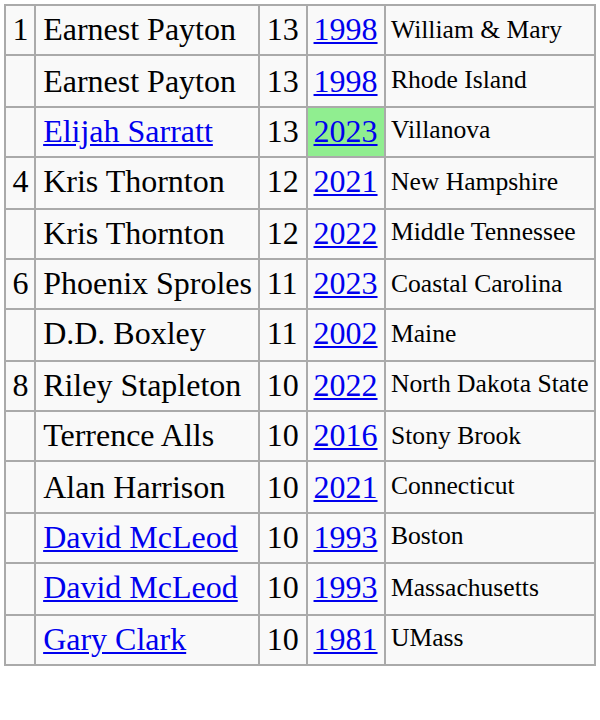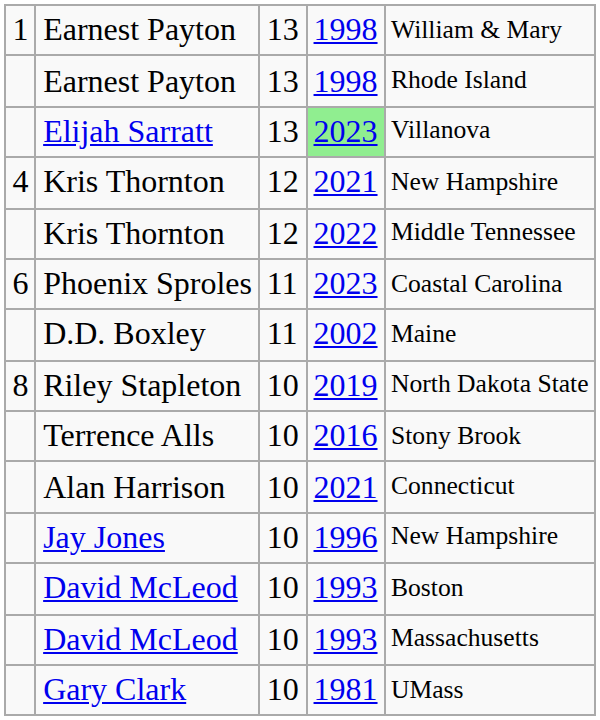 <table class="wikitable">
 <tr>
 </tr>
 <tr>
 <td>1</td>
 <td>Earnest Payton</td>
 <td>13</td>
 <td><a href='#'>1998</a></td>
 <td style="font-size:80%;">William & Mary</td>
 </tr>
 <tr>
 <td></td>
 <td>Earnest Payton</td>
 <td>13</td>
 <td><a href='#'>1998</a></td>
 <td style="font-size:80%;">Rhode Island</td>
 </tr>
 <tr>
 <td></td>
 <td><a href='#'>Elijah Sarratt</a></td>
 <td>13</td>
 <td style="background: lightgreen;"><a href='#'>2023</a></td>
 <td style="font-size:80%;">Villanova</td>
 </tr>
 <tr>
 <td>4</td>
 <td>Kris Thornton</td>
 <td>12</td>
 <td><a href='#'>2021</a></td>
 <td style="font-size:80%;">New Hampshire</td>
 </tr>
 <tr>
 <td></td>
 <td>Kris Thornton</td>
 <td>12</td>
 <td><a href='#'>2022</a></td>
 <td style="font-size:80%;">Middle Tennessee</td>
 </tr>
 <tr>
 <td>6</td>
 <td>Phoenix Sproles</td>
 <td>11</td>
 <td><a href='#'>2023</a></td>
 <td style="font-size:80%;">Coastal Carolina</td>
 </tr>
 <tr>
 <td></td>
 <td>D.D. Boxley</td>
 <td>11</td>
 <td><a href='#'>2002</a></td>
 <td style="font-size:80%;">Maine</td>
 </tr>
 <tr>
 <td>8</td>
 <td>Riley Stapleton</td>
 <td>10</td>
-<td><a href='#'>2022</a></td>
+<td><a href='#'>2019</a></td>
 <td style="font-size:80%;">North Dakota State</td>
 </tr>
 <tr>
 <td></td>
 <td>Terrence Alls</td>
 <td>10</td>
 <td><a href='#'>2016</a></td>
 <td style="font-size:80%;">Stony Brook</td>
 </tr>
 <tr>
 <td></td>
 <td>Alan Harrison</td>
 <td>10</td>
 <td><a href='#'>2021</a></td>
 <td style="font-size:80%;">Connecticut</td>
+</tr>
+<tr>
+<td></td>
+<td><a href='#'>Jay Jones</a></td>
+<td>10</td>
+<td><a href='#'>1996</a></td>
+<td style="font-size:80%;">New Hampshire</td>
 </tr>
 <tr>
 <td></td>
 <td><a href='#'>David McLeod</a></td>
 <td>10</td>
 <td><a href='#'>1993</a></td>
 <td style="font-size:80%;">Boston</td>
 </tr>
 <tr>
 <td></td>
 <td><a href='#'>David McLeod</a></td>
 <td>10</td>
 <td><a href='#'>1993</a></td>
 <td style="font-size:80%;">Massachusetts</td>
 </tr>
 <tr>
 <td></td>
 <td><a href='#'>Gary Clark</a></td>
 <td>10</td>
 <td><a href='#'>1981</a></td>
 <td style="font-size:80%;">UMass</td>
 </tr>
 </table>
